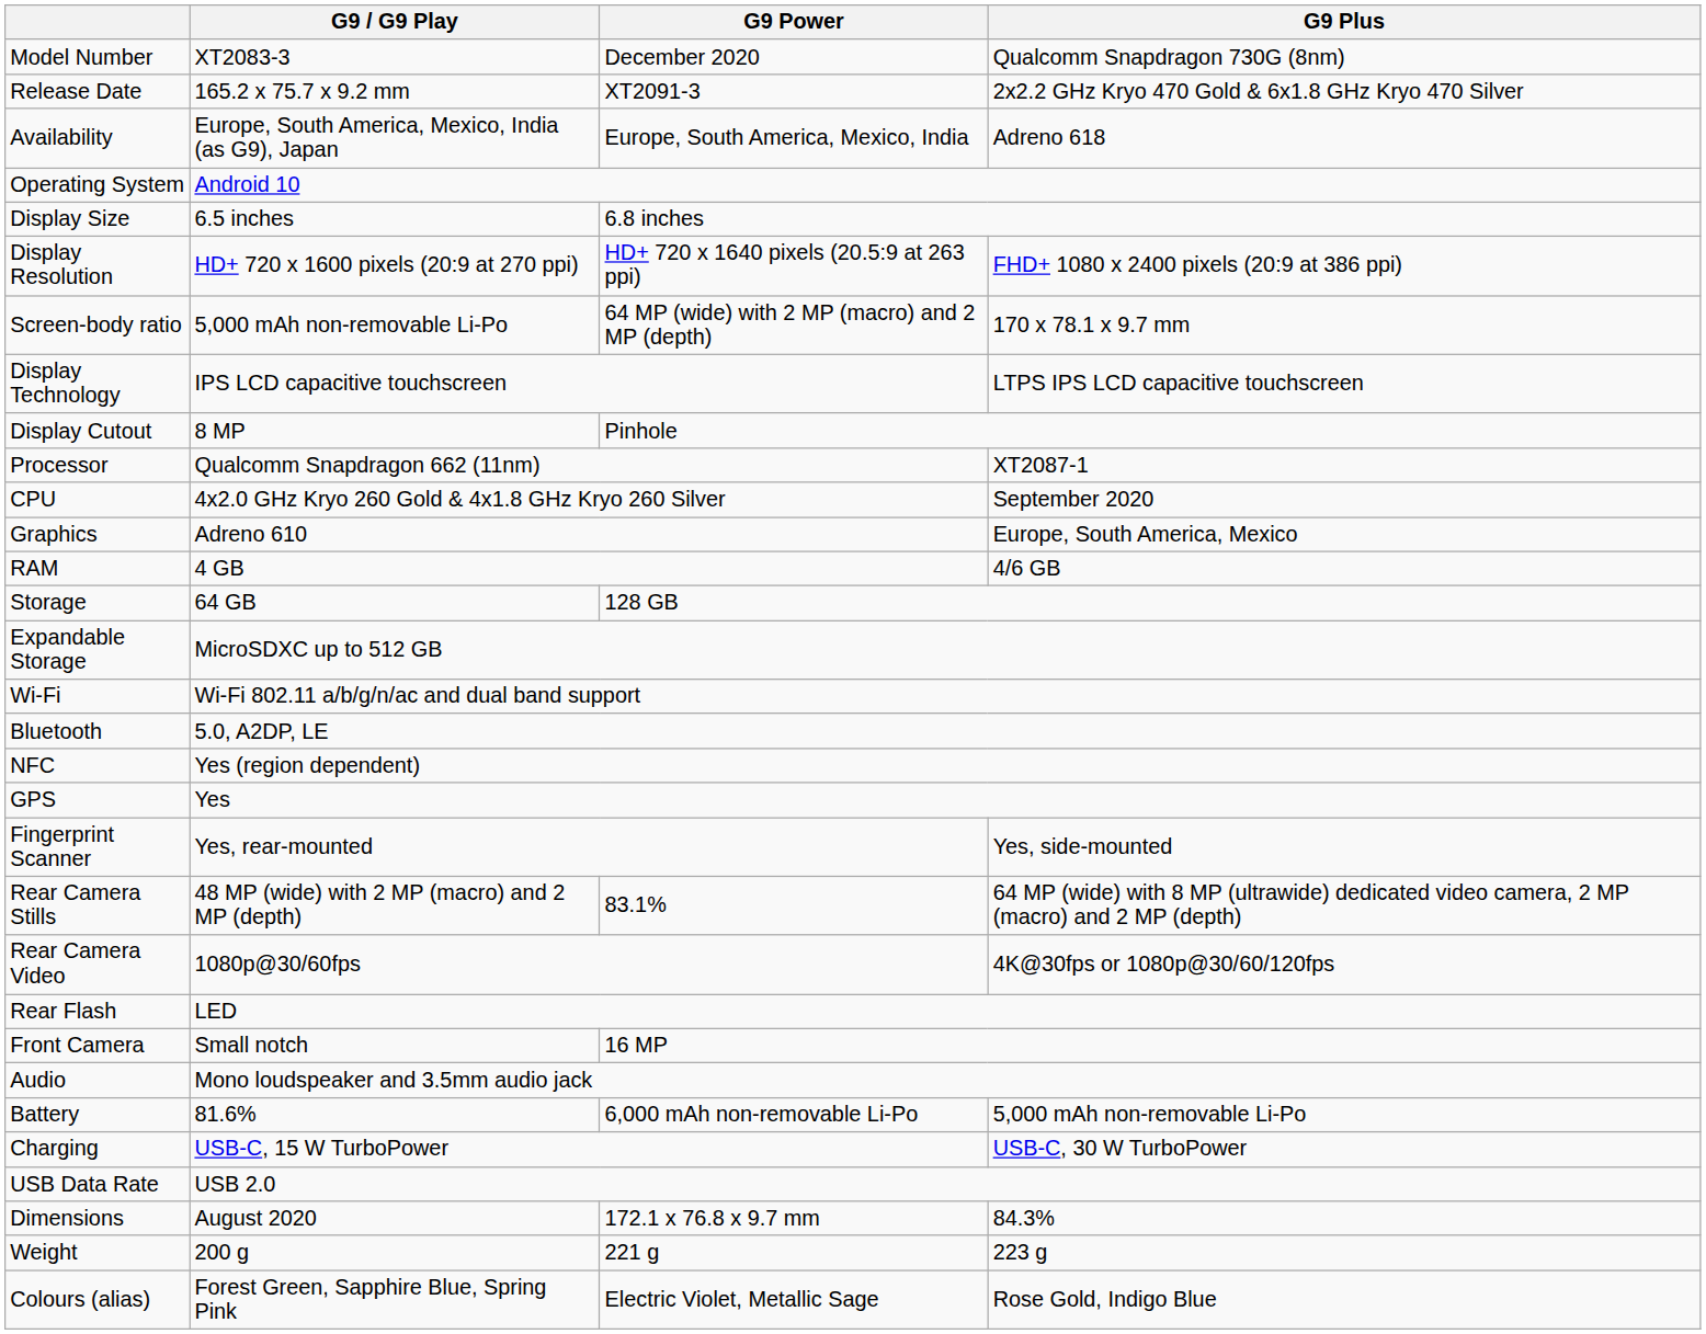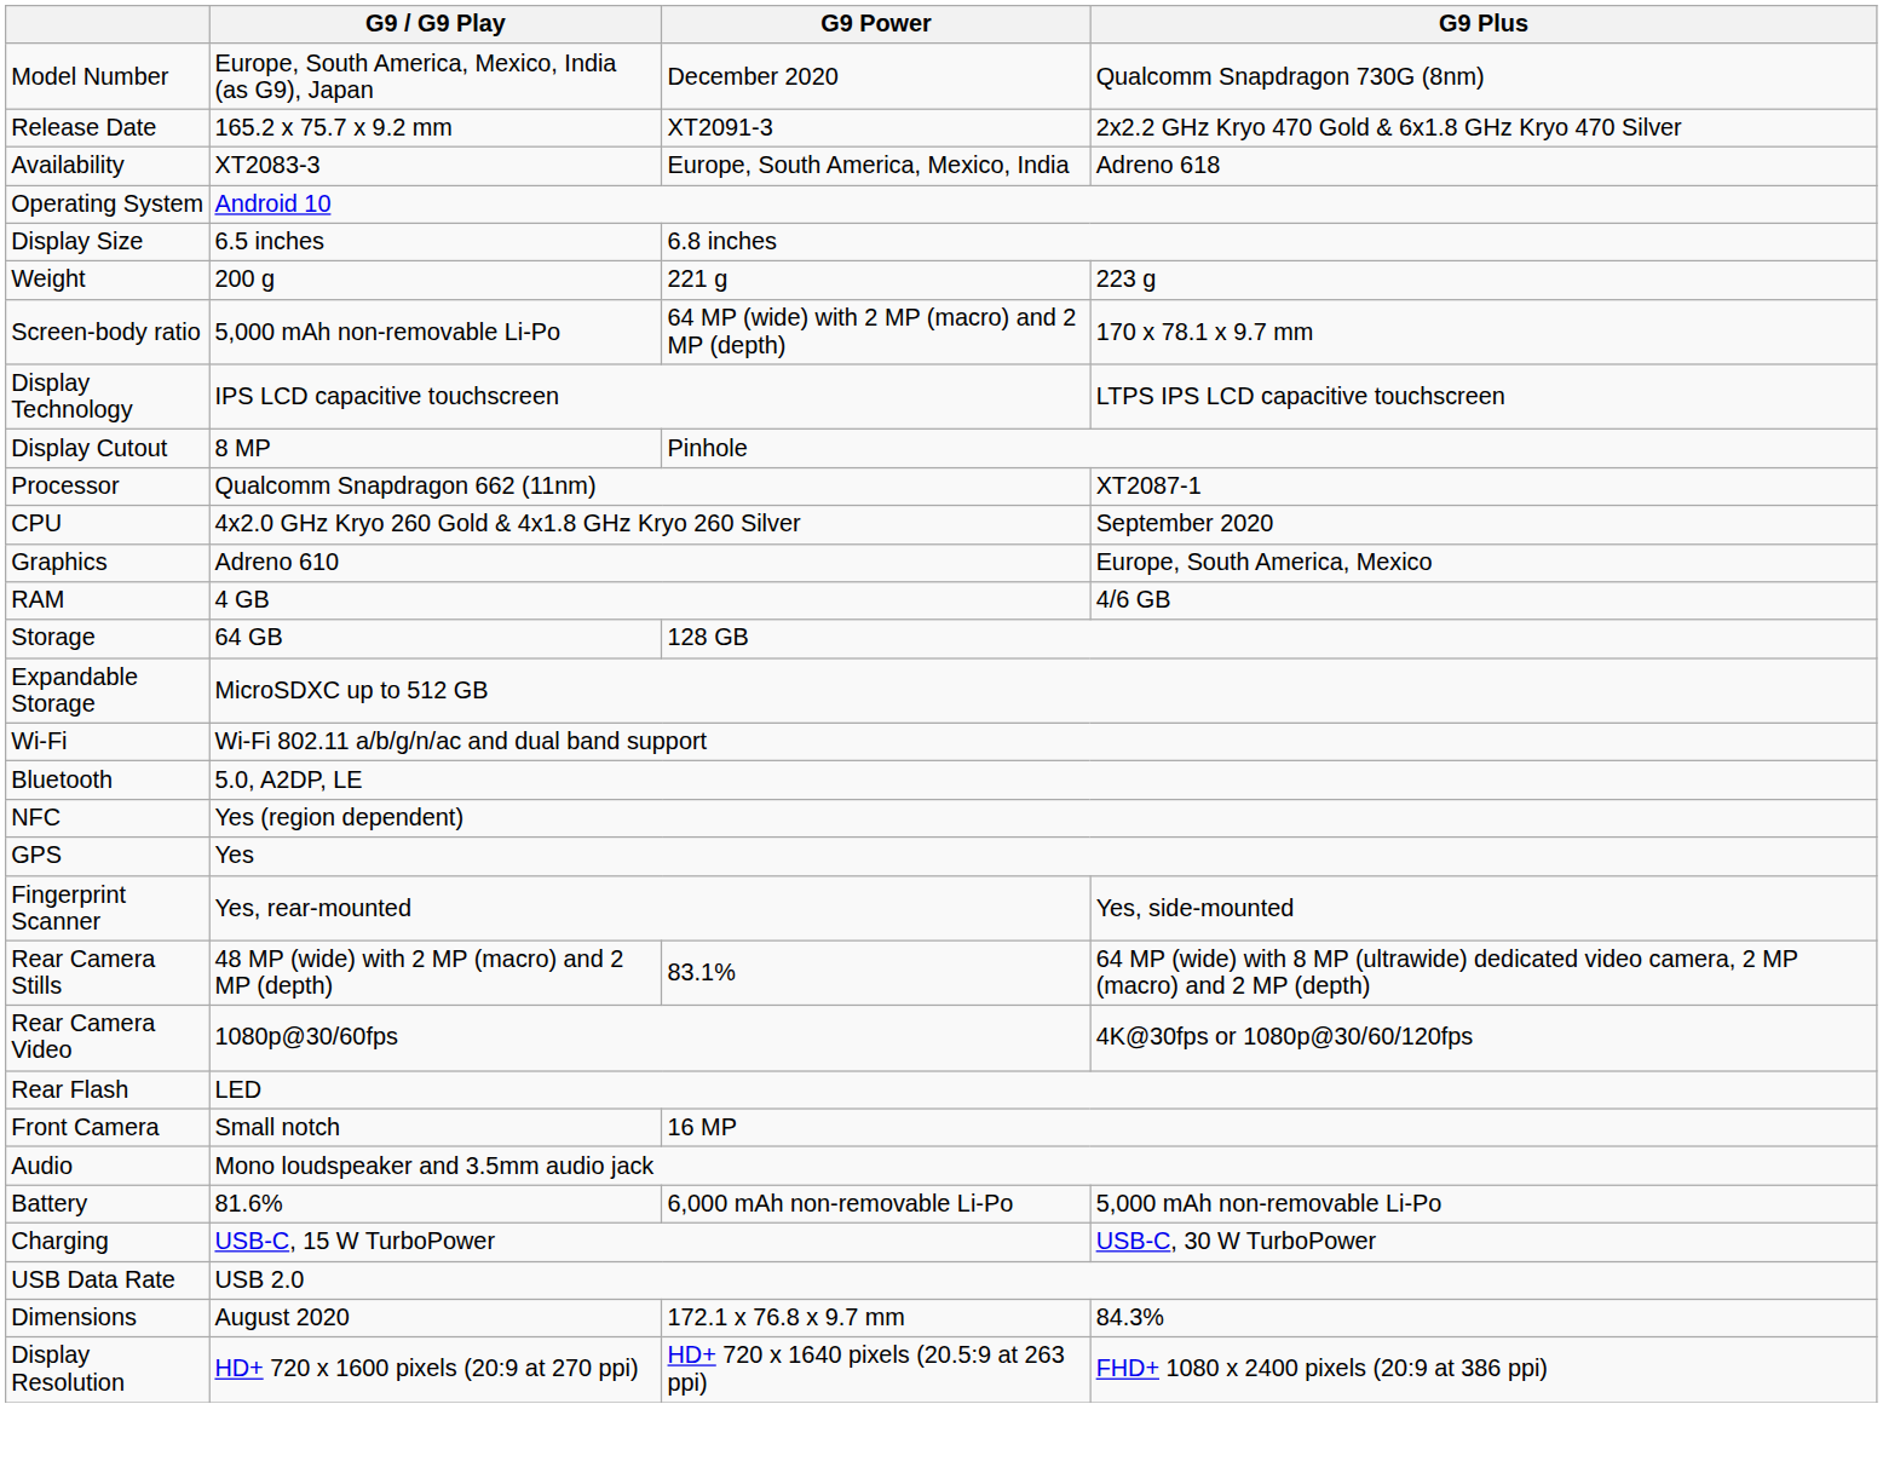 <table class="wikitable">
 <tr>
 <th></th>
 <th>G9 / G9 Play</th>
 <th>G9 Power</th>
 <th>G9 Plus</th>
 </tr>
 <tr>
 <td>Model Number</td>
-<td>XT2083-3</td>
+<td>Europe, South America, Mexico, India (as G9), Japan</td>
 <td>December 2020</td>
 <td>Qualcomm Snapdragon 730G (8nm)</td>
 </tr>
 <tr>
 <td>Release Date</td>
 <td>165.2 x 75.7 x 9.2 mm</td>
 <td>XT2091-3</td>
 <td>2x2.2 GHz Kryo 470 Gold & 6x1.8 GHz Kryo 470 Silver</td>
 </tr>
 <tr>
 <td>Availability</td>
-<td>Europe, South America, Mexico, India (as G9), Japan</td>
+<td>XT2083-3</td>
 <td>Europe, South America, Mexico, India</td>
 <td>Adreno 618</td>
 </tr>
 <tr>
 <td>Operating System</td>
 <td colspan="3"><a href='#'>Android 10</a></td>
 </tr>
 <tr>
 <td>Display Size</td>
 <td>6.5 inches</td>
 <td colspan="2">6.8 inches</td>
 </tr>
 <tr>
-<td>Display Resolution</td>
-<td><a href='#'>HD+</a> 720 x 1600 pixels (20:9 at 270 ppi)</td>
-<td><a href='#'>HD+</a> 720 x 1640 pixels (20.5:9 at 263 ppi)</td>
-<td><a href='#'>FHD+</a> 1080 x 2400 pixels (20:9 at 386 ppi)</td>
+<td>Weight</td>
+<td>200 g</td>
+<td>221 g</td>
+<td>223 g</td>
 </tr>
 <tr>
 <td>Screen-body ratio</td>
 <td>5,000 mAh non-removable Li-Po</td>
 <td>64 MP (wide) with 2 MP (macro) and 2 MP (depth)</td>
 <td>170 x 78.1 x 9.7 mm</td>
 </tr>
 <tr>
 <td>Display Technology</td>
 <td colspan="2">IPS LCD capacitive touchscreen</td>
 <td>LTPS IPS LCD capacitive touchscreen</td>
 </tr>
 <tr>
 <td>Display Cutout</td>
 <td>8 MP</td>
 <td colspan="2">Pinhole</td>
 </tr>
 <tr>
 <td>Processor</td>
 <td colspan="2">Qualcomm Snapdragon 662 (11nm)</td>
 <td>XT2087-1</td>
 </tr>
 <tr>
 <td>CPU</td>
 <td colspan="2">4x2.0 GHz Kryo 260 Gold & 4x1.8 GHz Kryo 260 Silver</td>
 <td>September 2020</td>
 </tr>
 <tr>
 <td>Graphics</td>
 <td colspan="2">Adreno 610</td>
 <td>Europe, South America, Mexico</td>
 </tr>
 <tr>
 <td>RAM</td>
 <td colspan="2">4 GB</td>
 <td>4/6 GB</td>
 </tr>
 <tr>
 <td>Storage</td>
 <td>64 GB</td>
 <td colspan="2">128 GB</td>
 </tr>
 <tr>
 <td>Expandable Storage</td>
 <td colspan="3">MicroSDXC up to 512 GB</td>
 </tr>
 <tr>
 <td>Wi-Fi</td>
 <td colspan="3">Wi-Fi 802.11 a/b/g/n/ac and dual band support</td>
 </tr>
 <tr>
 <td>Bluetooth</td>
 <td colspan="3">5.0, A2DP, LE</td>
 </tr>
 <tr>
 <td>NFC</td>
 <td colspan="3">Yes (region dependent)</td>
 </tr>
 <tr>
 <td>GPS</td>
 <td colspan="3">Yes</td>
 </tr>
 <tr>
 <td>Fingerprint Scanner</td>
 <td colspan="2">Yes, rear-mounted</td>
 <td>Yes, side-mounted</td>
 </tr>
 <tr>
 <td>Rear Camera Stills</td>
 <td>48 MP (wide) with 2 MP (macro) and 2 MP (depth)</td>
 <td>83.1%</td>
 <td>64 MP (wide) with 8 MP (ultrawide) dedicated video camera, 2 MP (macro) and 2 MP (depth)</td>
 </tr>
 <tr>
 <td>Rear Camera Video</td>
 <td colspan="2">1080p@30/60fps</td>
 <td>4K@30fps or 1080p@30/60/120fps</td>
 </tr>
 <tr>
 <td>Rear Flash</td>
 <td colspan="3">LED</td>
 </tr>
 <tr>
 <td>Front Camera</td>
 <td>Small notch</td>
 <td colspan="2">16 MP</td>
 </tr>
 <tr>
 <td>Audio</td>
 <td colspan="3">Mono loudspeaker and 3.5mm audio jack</td>
 </tr>
 <tr>
 <td>Battery</td>
 <td>81.6%</td>
 <td>6,000 mAh non-removable Li-Po</td>
 <td>5,000 mAh non-removable Li-Po</td>
 </tr>
 <tr>
 <td>Charging</td>
 <td colspan="2"><a href='#'>USB-C</a>, 15 W TurboPower</td>
 <td><a href='#'>USB-C</a>, 30 W TurboPower</td>
 </tr>
 <tr>
 <td>USB Data Rate</td>
 <td colspan="3">USB 2.0</td>
 </tr>
 <tr>
 <td>Dimensions</td>
 <td>August 2020</td>
 <td>172.1 x 76.8 x 9.7 mm</td>
 <td>84.3%</td>
 </tr>
 <tr>
-<td>Weight</td>
-<td>200 g</td>
-<td>221 g</td>
-<td>223 g</td>
-</tr>
-<tr>
-<td>Colours (alias)</td>
-<td>Forest Green, Sapphire Blue, Spring Pink</td>
-<td>Electric Violet, Metallic Sage</td>
-<td>Rose Gold, Indigo Blue</td>
+<td>Display Resolution</td>
+<td><a href='#'>HD+</a> 720 x 1600 pixels (20:9 at 270 ppi)</td>
+<td><a href='#'>HD+</a> 720 x 1640 pixels (20.5:9 at 263 ppi)</td>
+<td><a href='#'>FHD+</a> 1080 x 2400 pixels (20:9 at 386 ppi)</td>
 </tr>
 </table>
